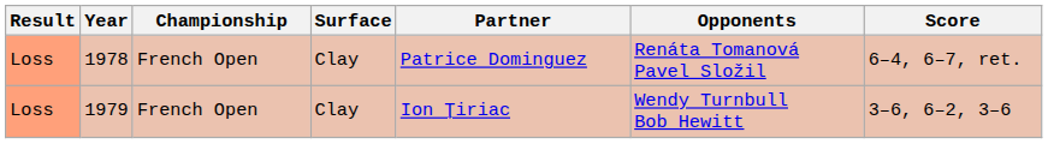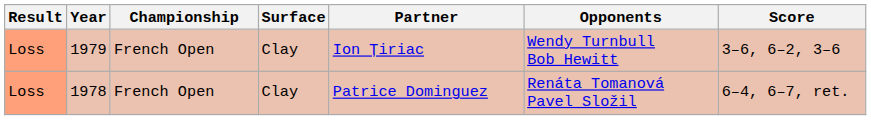 <table class="sortable wikitable">
 <tr>
 <th>Result</th>
 <th>Year</th>
 <th style="width:120px">Championship</th>
 <th style="width:50px">Surface</th>
 <th style="width:160px">Partner</th>
 <th style="width:160px">Opponents</th>
 <th style="width:120px" class="unsortable">Score</th>
 </tr>
 <tr style="background:#ebc2af;">
 <td style="background:#ffa07a;">Loss</td>
+<td>1979</td>
+<td>French Open</td>
+<td>Clay</td>
+<td> <a href='#'>Ion Țiriac</a></td>
+<td> <a href='#'>Wendy Turnbull</a><br> <a href='#'>Bob Hewitt</a></td>
+<td>3–6, 6–2, 3–6</td>
+</tr>
+<tr style="background:#ebc2af;">
+<td style="background:#ffa07a;">Loss</td>
 <td>1978</td>
 <td>French Open</td>
 <td>Clay</td>
 <td> <a href='#'>Patrice Dominguez</a></td>
 <td> <a href='#'>Renáta Tomanová</a><br> <a href='#'>Pavel Složil</a></td>
 <td>6–4, 6–7, ret.</td>
 </tr>
-<tr style="background:#ebc2af;">
-<td style="background:#ffa07a;">Loss</td>
-<td>1979</td>
-<td>French Open</td>
-<td>Clay</td>
-<td> <a href='#'>Ion Țiriac</a></td>
-<td> <a href='#'>Wendy Turnbull</a><br> <a href='#'>Bob Hewitt</a></td>
-<td>3–6, 6–2, 3–6</td>
-</tr>
 </table>
